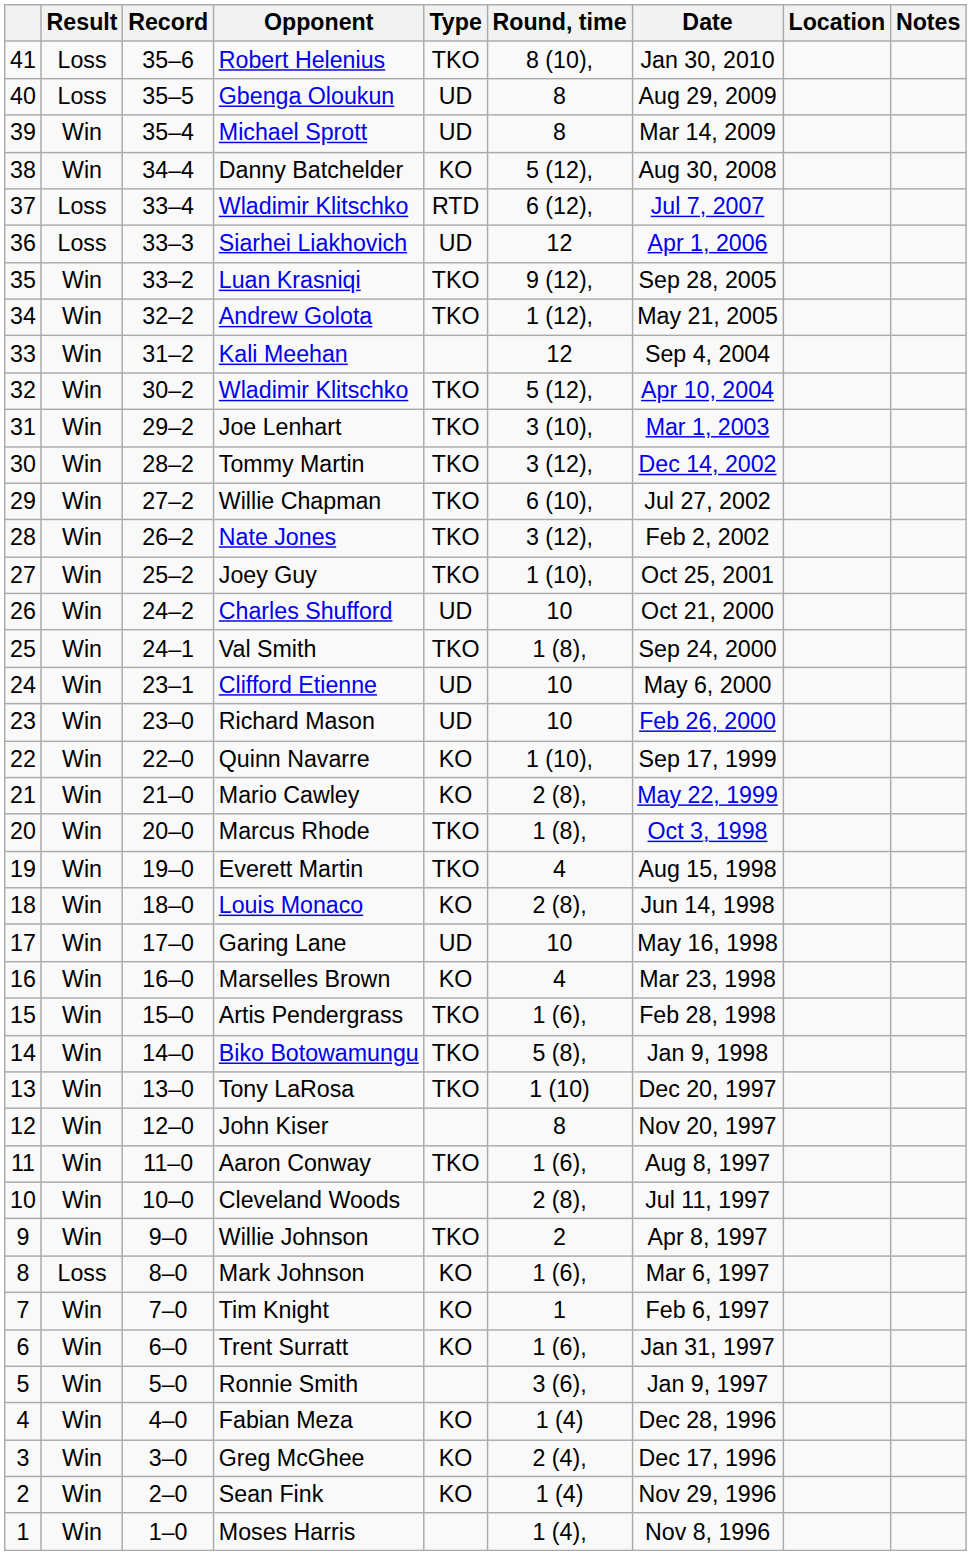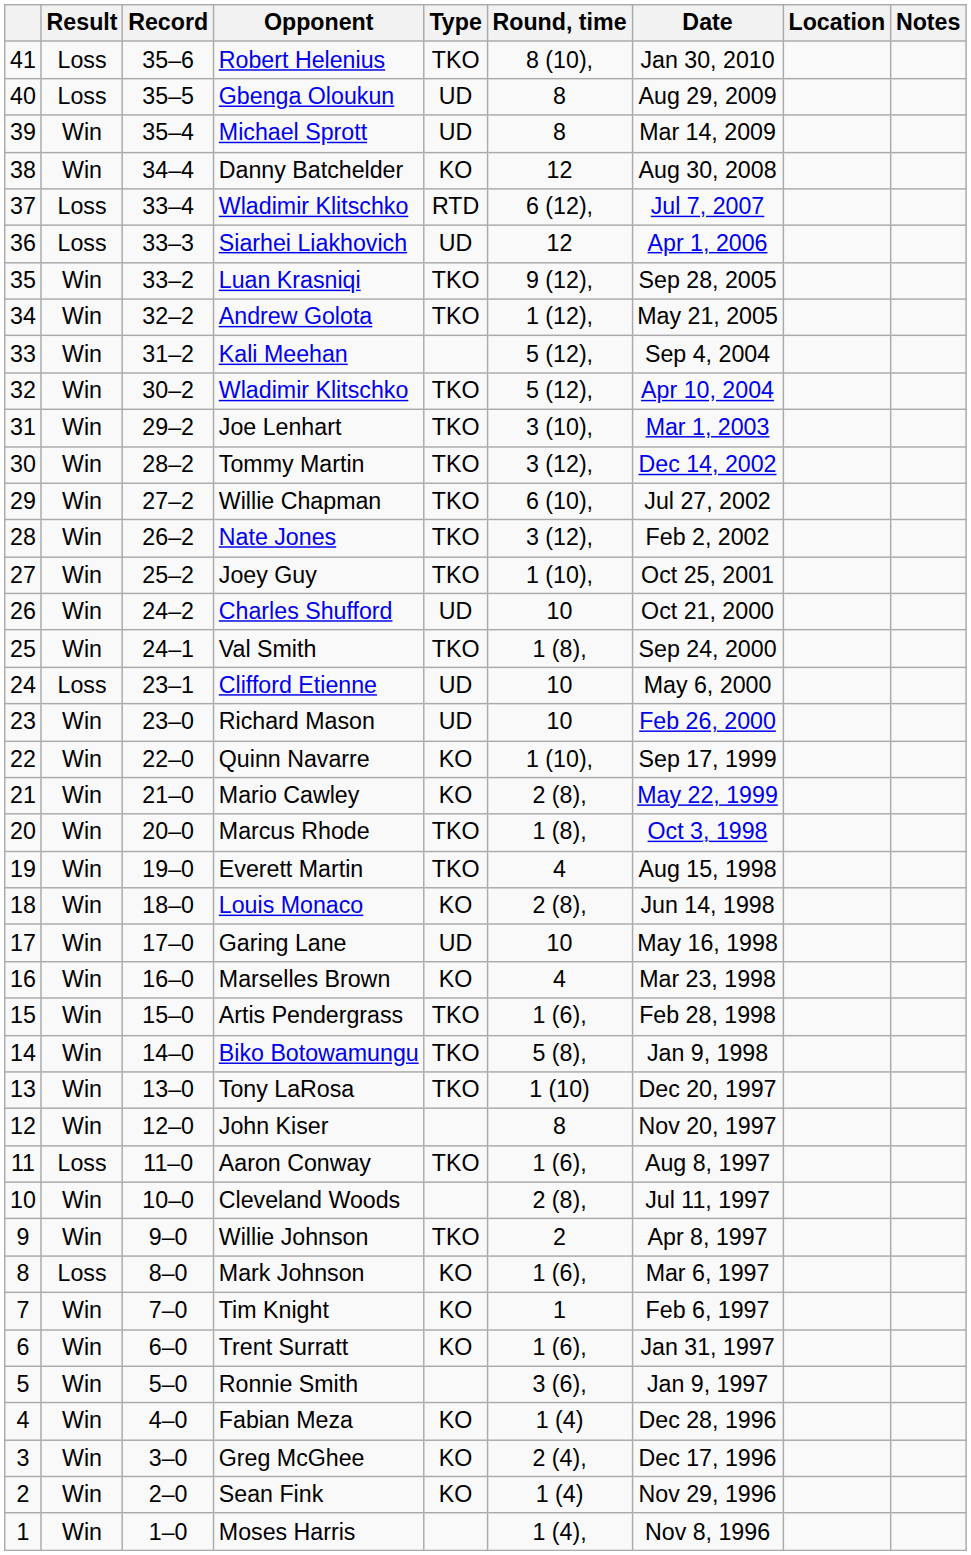 <table class="wikitable" style="text-align:center">
 <tr>
 <th></th>
 <th>Result</th>
 <th>Record</th>
 <th>Opponent</th>
 <th>Type</th>
 <th>Round, time</th>
 <th>Date</th>
 <th>Location</th>
 <th>Notes</th>
 </tr>
 <tr>
 <td>41</td>
 <td>Loss</td>
 <td>35–6</td>
 <td style="text-align:left;"><a href='#'>Robert Helenius</a></td>
 <td>TKO</td>
 <td>8 (10), </td>
 <td>Jan 30, 2010</td>
 <td style="text-align:left;"></td>
 <td></td>
 </tr>
 <tr>
 <td>40</td>
 <td>Loss</td>
 <td>35–5</td>
 <td style="text-align:left;"><a href='#'>Gbenga Oloukun</a></td>
 <td>UD</td>
 <td>8</td>
 <td>Aug 29, 2009</td>
 <td style="text-align:left;"></td>
 <td></td>
 </tr>
 <tr>
 <td>39</td>
 <td>Win</td>
 <td>35–4</td>
 <td style="text-align:left;"><a href='#'>Michael Sprott</a></td>
 <td>UD</td>
 <td>8</td>
 <td>Mar 14, 2009</td>
 <td style="text-align:left;"></td>
 <td></td>
 </tr>
 <tr>
 <td>38</td>
 <td>Win</td>
 <td>34–4</td>
 <td style="text-align:left;">Danny Batchelder</td>
 <td>KO</td>
-<td>5 (12), </td>
+<td>12</td>
 <td>Aug 30, 2008</td>
 <td style="text-align:left;"></td>
 <td style="text-align:left;"></td>
 </tr>
 <tr>
 <td>37</td>
 <td>Loss</td>
 <td>33–4</td>
 <td style="text-align:left;"><a href='#'>Wladimir Klitschko</a></td>
 <td>RTD</td>
 <td>6 (12), </td>
 <td><a href='#'>Jul 7, 2007</a></td>
 <td style="text-align:left;"></td>
 <td style="text-align:left;"></td>
 </tr>
 <tr>
 <td>36</td>
 <td>Loss</td>
 <td>33–3</td>
 <td style="text-align:left;"><a href='#'>Siarhei Liakhovich</a></td>
 <td>UD</td>
 <td>12</td>
 <td><a href='#'>Apr 1, 2006</a></td>
 <td style="text-align:left;"></td>
 <td style="text-align:left;"></td>
 </tr>
 <tr>
 <td>35</td>
 <td>Win</td>
 <td>33–2</td>
 <td style="text-align:left;"><a href='#'>Luan Krasniqi</a></td>
 <td>TKO</td>
 <td>9 (12), </td>
 <td>Sep 28, 2005</td>
 <td style="text-align:left;"></td>
 <td style="text-align:left;"></td>
 </tr>
 <tr>
 <td>34</td>
 <td>Win</td>
 <td>32–2</td>
 <td style="text-align:left;"><a href='#'>Andrew Golota</a></td>
 <td>TKO</td>
 <td>1 (12), </td>
 <td>May 21, 2005</td>
 <td style="text-align:left;"></td>
 <td style="text-align:left;"></td>
 </tr>
 <tr>
 <td>33</td>
 <td>Win</td>
 <td>31–2</td>
 <td style="text-align:left;"><a href='#'>Kali Meehan</a></td>
 <td></td>
-<td>12</td>
+<td>5 (12), </td>
 <td>Sep 4, 2004</td>
 <td style="text-align:left;"></td>
 <td style="text-align:left;"></td>
 </tr>
 <tr>
 <td>32</td>
 <td>Win</td>
 <td>30–2</td>
 <td style="text-align:left;"><a href='#'>Wladimir Klitschko</a></td>
 <td>TKO</td>
 <td>5 (12), </td>
 <td><a href='#'>Apr 10, 2004</a></td>
 <td style="text-align:left;"></td>
 <td style="text-align:left;"></td>
 </tr>
 <tr>
 <td>31</td>
 <td>Win</td>
 <td>29–2</td>
 <td style="text-align:left;">Joe Lenhart</td>
 <td>TKO</td>
 <td>3 (10), </td>
 <td><a href='#'>Mar 1, 2003</a></td>
 <td style="text-align:left;"></td>
 <td></td>
 </tr>
 <tr>
 <td>30</td>
 <td>Win</td>
 <td>28–2</td>
 <td style="text-align:left;">Tommy Martin</td>
 <td>TKO</td>
 <td>3 (12), </td>
 <td><a href='#'>Dec 14, 2002</a></td>
 <td style="text-align:left;"></td>
 <td style="text-align:left;"></td>
 </tr>
 <tr>
 <td>29</td>
 <td>Win</td>
 <td>27–2</td>
 <td style="text-align:left;">Willie Chapman</td>
 <td>TKO</td>
 <td>6 (10), </td>
 <td>Jul 27, 2002</td>
 <td style="text-align:left;"></td>
 <td></td>
 </tr>
 <tr>
 <td>28</td>
 <td>Win</td>
 <td>26–2</td>
 <td style="text-align:left;"><a href='#'>Nate Jones</a></td>
 <td>TKO</td>
 <td>3 (12), </td>
 <td>Feb 2, 2002</td>
 <td style="text-align:left;"></td>
 <td style="text-align:left;"></td>
 </tr>
 <tr>
 <td>27</td>
 <td>Win</td>
 <td>25–2</td>
 <td style="text-align:left;">Joey Guy</td>
 <td>TKO</td>
 <td>1 (10), </td>
 <td>Oct 25, 2001</td>
 <td style="text-align:left;"></td>
 <td></td>
 </tr>
 <tr>
 <td>26</td>
 <td>Win</td>
 <td>24–2</td>
 <td style="text-align:left;"><a href='#'>Charles Shufford</a></td>
 <td>UD</td>
 <td>10</td>
 <td>Oct 21, 2000</td>
 <td style="text-align:left;"></td>
 <td></td>
 </tr>
 <tr>
 <td>25</td>
 <td>Win</td>
 <td>24–1</td>
 <td style="text-align:left;">Val Smith</td>
 <td>TKO</td>
 <td>1 (8), </td>
 <td>Sep 24, 2000</td>
 <td style="text-align:left;"></td>
 <td></td>
 </tr>
 <tr>
 <td>24</td>
-<td>Win</td>
+<td>Loss</td>
 <td>23–1</td>
 <td style="text-align:left;"><a href='#'>Clifford Etienne</a></td>
 <td>UD</td>
 <td>10</td>
 <td>May 6, 2000</td>
 <td style="text-align:left;"></td>
 <td></td>
 </tr>
 <tr>
 <td>23</td>
 <td>Win</td>
 <td>23–0</td>
 <td style="text-align:left;">Richard Mason</td>
 <td>UD</td>
 <td>10</td>
 <td><a href='#'>Feb 26, 2000</a></td>
 <td style="text-align:left;"></td>
 <td></td>
 </tr>
 <tr>
 <td>22</td>
 <td>Win</td>
 <td>22–0</td>
 <td style="text-align:left;">Quinn Navarre</td>
 <td>KO</td>
 <td>1 (10), </td>
 <td>Sep 17, 1999</td>
 <td style="text-align:left;"></td>
 <td></td>
 </tr>
 <tr>
 <td>21</td>
 <td>Win</td>
 <td>21–0</td>
 <td style="text-align:left;">Mario Cawley</td>
 <td>KO</td>
 <td>2 (8), </td>
 <td><a href='#'>May 22, 1999</a></td>
 <td style="text-align:left;"></td>
 <td></td>
 </tr>
 <tr>
 <td>20</td>
 <td>Win</td>
 <td>20–0</td>
 <td style="text-align:left;">Marcus Rhode</td>
 <td>TKO</td>
 <td>1 (8), </td>
 <td><a href='#'>Oct 3, 1998</a></td>
 <td style="text-align:left;"></td>
 <td></td>
 </tr>
 <tr>
 <td>19</td>
 <td>Win</td>
 <td>19–0</td>
 <td style="text-align:left;">Everett Martin</td>
 <td>TKO</td>
 <td>4</td>
 <td>Aug 15, 1998</td>
 <td style="text-align:left;"></td>
 <td></td>
 </tr>
 <tr>
 <td>18</td>
 <td>Win</td>
 <td>18–0</td>
 <td style="text-align:left;"><a href='#'>Louis Monaco</a></td>
 <td>KO</td>
 <td>2 (8), </td>
 <td>Jun 14, 1998</td>
 <td style="text-align:left;"></td>
 <td></td>
 </tr>
 <tr>
 <td>17</td>
 <td>Win</td>
 <td>17–0</td>
 <td style="text-align:left;">Garing Lane</td>
 <td>UD</td>
 <td>10</td>
 <td>May 16, 1998</td>
 <td style="text-align:left;"></td>
 <td></td>
 </tr>
 <tr>
 <td>16</td>
 <td>Win</td>
 <td>16–0</td>
 <td style="text-align:left;">Marselles Brown</td>
 <td>KO</td>
 <td>4</td>
 <td>Mar 23, 1998</td>
 <td style="text-align:left;"></td>
 <td></td>
 </tr>
 <tr>
 <td>15</td>
 <td>Win</td>
 <td>15–0</td>
 <td style="text-align:left;">Artis Pendergrass</td>
 <td>TKO</td>
 <td>1 (6), </td>
 <td>Feb 28, 1998</td>
 <td style="text-align:left;"></td>
 <td></td>
 </tr>
 <tr>
 <td>14</td>
 <td>Win</td>
 <td>14–0</td>
 <td style="text-align:left;"><a href='#'>Biko Botowamungu</a></td>
 <td>TKO</td>
 <td>5 (8), </td>
 <td>Jan 9, 1998</td>
 <td style="text-align:left;"></td>
 <td></td>
 </tr>
 <tr>
 <td>13</td>
 <td>Win</td>
 <td>13–0</td>
 <td style="text-align:left;">Tony LaRosa</td>
 <td>TKO</td>
 <td>1 (10)</td>
 <td>Dec 20, 1997</td>
 <td style="text-align:left;"></td>
 <td></td>
 </tr>
 <tr>
 <td>12</td>
 <td>Win</td>
 <td>12–0</td>
 <td style="text-align:left;">John Kiser</td>
 <td></td>
 <td>8</td>
 <td>Nov 20, 1997</td>
 <td style="text-align:left;"></td>
 <td></td>
 </tr>
 <tr>
 <td>11</td>
-<td>Win</td>
+<td>Loss</td>
 <td>11–0</td>
 <td style="text-align:left;">Aaron Conway</td>
 <td>TKO</td>
 <td>1 (6), </td>
 <td>Aug 8, 1997</td>
 <td style="text-align:left;"></td>
 <td></td>
 </tr>
 <tr>
 <td>10</td>
 <td>Win</td>
 <td>10–0</td>
 <td style="text-align:left;">Cleveland Woods</td>
 <td></td>
 <td>2 (8), </td>
 <td>Jul 11, 1997</td>
 <td style="text-align:left;"></td>
 <td></td>
 </tr>
 <tr>
 <td>9</td>
 <td>Win</td>
 <td>9–0</td>
 <td style="text-align:left;">Willie Johnson</td>
 <td>TKO</td>
 <td>2</td>
 <td>Apr 8, 1997</td>
 <td style="text-align:left;"></td>
 <td></td>
 </tr>
 <tr>
 <td>8</td>
 <td>Loss</td>
 <td>8–0</td>
 <td style="text-align:left;">Mark Johnson</td>
 <td>KO</td>
 <td>1 (6), </td>
 <td>Mar 6, 1997</td>
 <td style="text-align:left;"></td>
 <td></td>
 </tr>
 <tr>
 <td>7</td>
 <td>Win</td>
 <td>7–0</td>
 <td style="text-align:left;">Tim Knight</td>
 <td>KO</td>
 <td>1</td>
 <td>Feb 6, 1997</td>
 <td style="text-align:left;"></td>
 <td></td>
 </tr>
 <tr>
 <td>6</td>
 <td>Win</td>
 <td>6–0</td>
 <td style="text-align:left;">Trent Surratt</td>
 <td>KO</td>
 <td>1 (6), </td>
 <td>Jan 31, 1997</td>
 <td style="text-align:left;"></td>
 <td></td>
 </tr>
 <tr>
 <td>5</td>
 <td>Win</td>
 <td>5–0</td>
 <td style="text-align:left;">Ronnie Smith</td>
 <td></td>
 <td>3 (6), </td>
 <td>Jan 9, 1997</td>
 <td style="text-align:left;"></td>
 <td></td>
 </tr>
 <tr>
 <td>4</td>
 <td>Win</td>
 <td>4–0</td>
 <td style="text-align:left;">Fabian Meza</td>
 <td>KO</td>
 <td>1 (4)</td>
 <td>Dec 28, 1996</td>
 <td style="text-align:left;"></td>
 <td></td>
 </tr>
 <tr>
 <td>3</td>
 <td>Win</td>
 <td>3–0</td>
 <td style="text-align:left;">Greg McGhee</td>
 <td>KO</td>
 <td>2 (4), </td>
 <td>Dec 17, 1996</td>
 <td style="text-align:left;"></td>
 <td></td>
 </tr>
 <tr>
 <td>2</td>
 <td>Win</td>
 <td>2–0</td>
 <td style="text-align:left;">Sean Fink</td>
 <td>KO</td>
 <td>1 (4)</td>
 <td>Nov 29, 1996</td>
 <td style="text-align:left;"></td>
 <td></td>
 </tr>
 <tr>
 <td>1</td>
 <td>Win</td>
 <td>1–0</td>
 <td style="text-align:left;">Moses Harris</td>
 <td></td>
 <td>1 (4), </td>
 <td>Nov 8, 1996</td>
 <td style="text-align:left;"></td>
 <td></td>
 </tr>
 </table>
